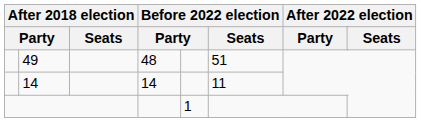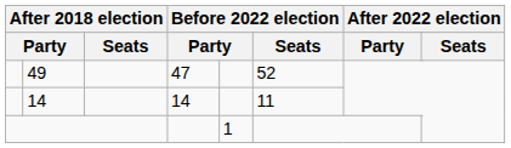 <table class="wikitable">
 <tr>
 <th colspan="3">After 2018 election</th>
 <th colspan="3">Before 2022 election</th>
 <th colspan="3">After 2022 election</th>
 </tr>
 <tr>
 <th colspan="2">Party</th>
 <th>Seats</th>
 <th colspan="2">Party</th>
 <th>Seats</th>
 <th colspan="2">Party</th>
 <th>Seats</th>
 </tr>
 <tr>
 <td></td>
 <td>49</td>
 <td></td>
-<td>48</td>
+<td>47</td>
 <td></td>
-<td>51</td>
+<td>52</td>
 </tr>
 <tr>
 <td></td>
 <td>14</td>
 <td></td>
 <td>14</td>
 <td></td>
 <td>11</td>
 </tr>
 <tr>
 <td colspan=3></td>
 <td></td>
 <td>1</td>
 <td colspan="3"></td>
 </tr>
 </table>
